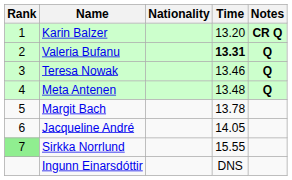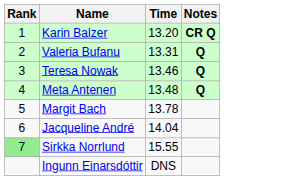 <table class="wikitable sortable" style="text-align:center">
 <tr>
 <th>Rank</th>
 <th>Name</th>
-<th>Nationality</th>
 <th>Time</th>
 <th>Notes</th>
 </tr>
 <tr bgcolor=ccffcc>
 <td>1</td>
 <td align=left><a href='#'>Karin Balzer</a></td>
-<td align=left></td>
 <td>13.20</td>
 <td><strong>CR Q</strong></td>
 </tr>
 <tr bgcolor=ccffcc>
 <td>2</td>
 <td align=left><a href='#'>Valeria Bufanu</a></td>
-<td align=left></td>
-<td><strong>13.31</strong></td>
+<td>13.31</td>
 <td><strong>Q</strong></td>
 </tr>
 <tr bgcolor=ccffcc>
 <td>3</td>
 <td align=left><a href='#'>Teresa Nowak</a></td>
-<td align=left></td>
 <td>13.46</td>
 <td><strong>Q</strong></td>
 </tr>
 <tr bgcolor=ccffcc>
 <td>4</td>
 <td align=left><a href='#'>Meta Antenen</a></td>
-<td align=left></td>
 <td>13.48</td>
 <td><strong>Q</strong></td>
 </tr>
 <tr>
 <td>5</td>
 <td align=left><a href='#'>Margit Bach</a></td>
-<td align=left></td>
 <td>13.78</td>
 <td></td>
 </tr>
 <tr>
 <td>6</td>
 <td align=left><a href='#'>Jacqueline André</a></td>
-<td align=left></td>
-<td>14.05</td>
+<td>14.04</td>
 <td></td>
 </tr>
 <tr>
 <td style="background: lightgreen;">7</td>
 <td align=left><a href='#'>Sirkka Norrlund</a></td>
-<td align=left></td>
 <td>15.55</td>
 <td></td>
 </tr>
 <tr>
 <td></td>
 <td align=left><a href='#'>Ingunn Einarsdóttir</a></td>
-<td align=left></td>
 <td>DNS</td>
 <td></td>
 </tr>
 </table>
